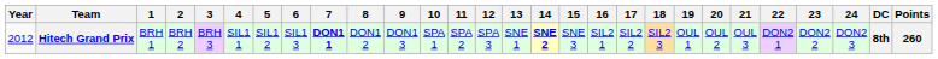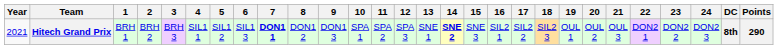 <table class="wikitable" style="text-align:center; font-size:85%">
 <tr>
 <th>Year</th>
 <th>Team</th>
 <th>1</th>
 <th>2</th>
 <th>3</th>
 <th>4</th>
 <th>5</th>
 <th>6</th>
 <th>7</th>
 <th>8</th>
 <th>9</th>
 <th>10</th>
 <th>11</th>
 <th>12</th>
 <th>13</th>
 <th>14</th>
 <th>15</th>
 <th>16</th>
 <th>17</th>
 <th>18</th>
 <th>19</th>
 <th>20</th>
 <th>21</th>
 <th>22</th>
 <th>23</th>
 <th>24</th>
 <th>DC</th>
 <th>Points</th>
 </tr>
 <tr>
-<td><a href='#'>2012</a></td>
+<td><a href='#'>2021</a></td>
 <th nowrap><a href='#'>Hitech Grand Prix</a></th>
 <td style="background:#DFFFDF;"><a href='#'>BRH<br>1</a><br></td>
 <td style="background:#DFFFDF;"><a href='#'>BRH<br>2</a><br></td>
 <td style="background:#EFCFFF;"><a href='#'>BRH<br>3</a><br></td>
 <td style="background:#DFFFDF;"><a href='#'>SIL1<br>1</a><br></td>
 <td style="background:#DFFFDF;"><a href='#'>SIL1<br>2</a><br></td>
 <td style="background:#DFFFDF;"><a href='#'>SIL1<br>3</a><br></td>
 <td style="background:#DFFFDF;"><strong><a href='#'>DON1<br>1</a><br></strong></td>
 <td style="background:#DFFFDF;"><a href='#'>DON1<br>2</a><br></td>
 <td style="background:#DFFFDF;"><a href='#'>DON1<br>3</a><br></td>
 <td style="background:#DFFFDF;"><a href='#'>SPA<br>1</a><br></td>
 <td style="background:#DFFFDF;"><a href='#'>SPA<br>2</a><br></td>
 <td style="background:#DFFFDF;"><a href='#'>SPA<br>3</a><br></td>
 <td style="background:#DFFFDF;"><a href='#'>SNE<br>1</a><br></td>
 <td style="background:#FFFFBF;"><strong><a href='#'>SNE<br>2</a></strong><br></td>
 <td style="background:#DFFFDF;"><a href='#'>SNE<br>3</a><br></td>
 <td style="background:#DFFFDF;"><a href='#'>SIL2<br>1</a><br></td>
 <td style="background:#DFFFDF;"><a href='#'>SIL2<br>2</a><br></td>
 <td style="background:#FFDF9F;"><a href='#'>SIL2<br>3</a><br></td>
 <td style="background:#DFFFDF;"><a href='#'>OUL<br>1</a><br></td>
 <td style="background:#DFFFDF;"><a href='#'>OUL<br>2</a><br></td>
 <td style="background:#DFFFDF;"><a href='#'>OUL<br>3</a><br></td>
 <td style="background:#EFCFFF;"><a href='#'>DON2<br>1</a><br></td>
 <td style="background:#DFFFDF;"><a href='#'>DON2<br>2</a><br></td>
 <td style="background:#DFFFDF;"><a href='#'>DON2<br>3</a><br></td>
 <th>8th</th>
-<th>260</th>
+<th>290</th>
 </tr>
 </table>
